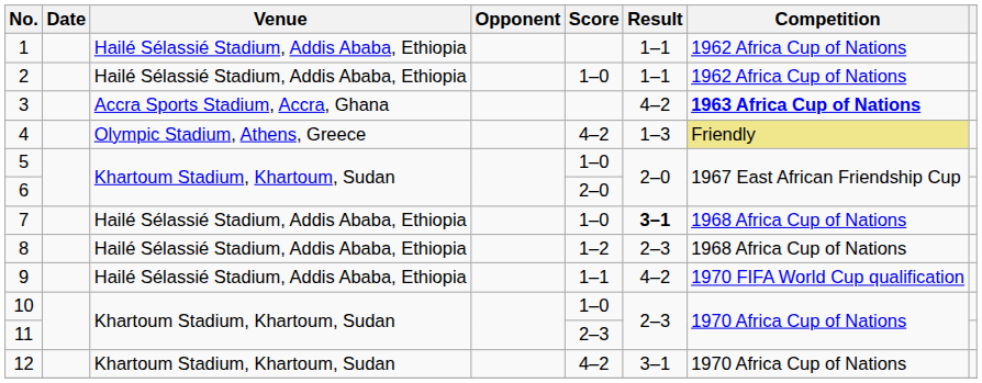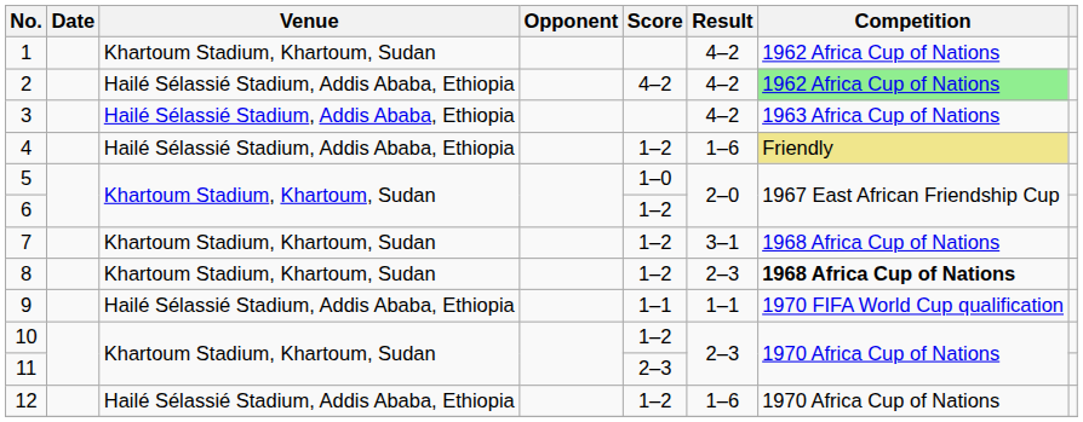 <table class="wikitable sortable">
 <tr>
 <th scope="col">No.</th>
 <th scope="col">Date</th>
 <th scope="col">Venue</th>
 <th scope="col">Opponent</th>
 <th scope="col">Score</th>
 <th scope="col">Result</th>
 <th scope="col">Competition</th>
 <th scope="col" class="unsortable"></th>
 </tr>
 <tr>
 <td align="center">1</td>
 <td></td>
-<td><a href='#'>Hailé Sélassié Stadium</a>, <a href='#'>Addis Ababa</a>, Ethiopia</td>
+<td>Khartoum Stadium, Khartoum, Sudan</td>
 <td></td>
 <td align=center></td>
-<td align="center">1–1</td>
+<td align="center">4–2</td>
 <td><a href='#'>1962 Africa Cup of Nations</a></td>
 <td></td>
 </tr>
 <tr>
 <td align="center">2</td>
 <td></td>
 <td>Hailé Sélassié Stadium, Addis Ababa, Ethiopia</td>
 <td></td>
-<td align="center">1–0</td>
-<td align="center">1–1</td>
-<td><a href='#'>1962 Africa Cup of Nations</a></td>
+<td align="center">4–2</td>
+<td align="center">4–2</td>
+<td style="background: lightgreen;"><a href='#'>1962 Africa Cup of Nations</a></td>
 <td></td>
 </tr>
 <tr>
 <td align="center">3</td>
 <td></td>
-<td><a href='#'>Accra Sports Stadium</a>, <a href='#'>Accra</a>, Ghana</td>
+<td><a href='#'>Hailé Sélassié Stadium</a>, <a href='#'>Addis Ababa</a>, Ethiopia</td>
 <td></td>
 <td align="center"></td>
 <td align="center">4–2</td>
-<td><strong><a href='#'>1963 Africa Cup of Nations</a></strong></td>
+<td><a href='#'>1963 Africa Cup of Nations</a></td>
 <td></td>
 </tr>
 <tr>
 <td align="center">4</td>
 <td></td>
-<td><a href='#'>Olympic Stadium</a>, <a href='#'>Athens</a>, Greece</td>
+<td>Hailé Sélassié Stadium, Addis Ababa, Ethiopia</td>
 <td></td>
-<td align="center">4–2</td>
-<td align="center">1–3</td>
+<td align="center">1–2</td>
+<td align="center">1–6</td>
 <td style="background: khaki;">Friendly</td>
 <td></td>
 </tr>
 <tr>
 <td align="center">5</td>
 <td rowspan="2"></td>
 <td rowspan="2"><a href='#'>Khartoum Stadium</a>, <a href='#'>Khartoum</a>, Sudan</td>
 <td rowspan="2"></td>
 <td align="center">1–0</td>
 <td align="center" rowspan="2">2–0</td>
 <td rowspan="2">1967 East African Friendship Cup</td>
 <td></td>
 </tr>
 <tr>
 <td align="center">6</td>
-<td align="center">2–0</td>
+<td align="center">1–2</td>
 <td></td>
 </tr>
 <tr>
 <td align="center">7</td>
 <td></td>
-<td>Hailé Sélassié Stadium, Addis Ababa, Ethiopia</td>
+<td>Khartoum Stadium, Khartoum, Sudan</td>
 <td></td>
-<td align="center">1–0</td>
-<td align="center"><strong>3–1</strong></td>
+<td align="center">1–2</td>
+<td align="center">3–1</td>
 <td><a href='#'>1968 Africa Cup of Nations</a></td>
 <td></td>
 </tr>
 <tr>
 <td align="center">8</td>
 <td></td>
-<td>Hailé Sélassié Stadium, Addis Ababa, Ethiopia</td>
+<td>Khartoum Stadium, Khartoum, Sudan</td>
 <td></td>
 <td align="center">1–2</td>
 <td align="center">2–3</td>
-<td>1968 Africa Cup of Nations</td>
+<td><strong>1968 Africa Cup of Nations</strong></td>
 <td></td>
 </tr>
 <tr>
 <td align="center">9</td>
 <td></td>
 <td>Hailé Sélassié Stadium, Addis Ababa, Ethiopia</td>
 <td></td>
 <td align="center">1–1</td>
-<td align="center">4–2</td>
+<td align="center">1–1</td>
 <td><a href='#'>1970 FIFA World Cup qualification</a></td>
 <td></td>
 </tr>
 <tr>
 <td align="center">10</td>
 <td rowspan="2"></td>
 <td rowspan="2">Khartoum Stadium, Khartoum, Sudan</td>
 <td rowspan="2"></td>
-<td align="center">1–0</td>
+<td align="center">1–2</td>
 <td align=center rowspan="2">2–3</td>
 <td rowspan="2"><a href='#'>1970 Africa Cup of Nations</a></td>
 <td></td>
 </tr>
 <tr>
 <td align="center">11</td>
 <td align="center">2–3</td>
 <td></td>
 </tr>
 <tr>
 <td align="center">12</td>
 <td></td>
-<td>Khartoum Stadium, Khartoum, Sudan</td>
+<td>Hailé Sélassié Stadium, Addis Ababa, Ethiopia</td>
 <td></td>
-<td align="center">4–2</td>
-<td align="center">3–1</td>
+<td align="center">1–2</td>
+<td align="center">1–6</td>
 <td>1970 Africa Cup of Nations</td>
 <td></td>
 </tr>
 <tr>
 </tr>
 </table>
